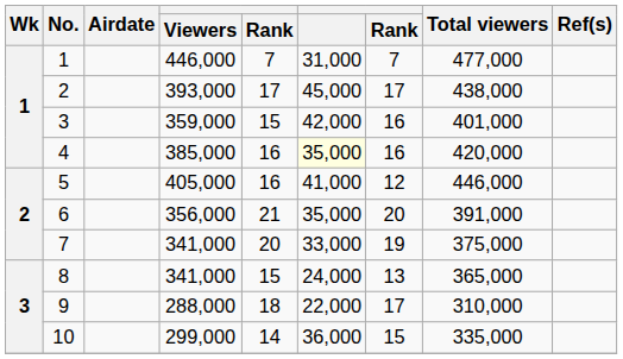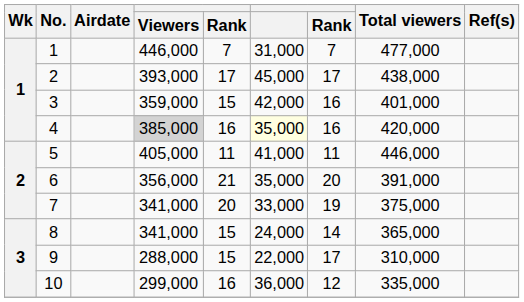 <table class="wikitable plainrowheaders" style="text-align: center;">
 <tr>
 <th rowspan="2">Wk</th>
 <th rowspan="2">No.</th>
 <th rowspan="2" class="unsortable">Airdate</th>
 <th colspan="2"></th>
 <th colspan="2"></th>
 <th rowspan=2>Total viewers</th>
 <th rowspan="2" class="unsortable">Ref(s)</th>
 </tr>
 <tr>
 <th>Viewers</th>
 <th>Rank</th>
 <th></th>
 <th>Rank</th>
 </tr>
 <tr>
 <th rowspan="4">1</th>
 <td>1</td>
 <td></td>
 <td>446,000</td>
 <td>7</td>
 <td>31,000</td>
 <td>7</td>
 <td>477,000</td>
 <td></td>
 </tr>
 <tr>
 <td>2</td>
 <td></td>
 <td>393,000</td>
 <td>17</td>
 <td>45,000</td>
 <td>17</td>
 <td>438,000</td>
 <td></td>
 </tr>
 <tr>
 <td>3</td>
 <td></td>
 <td>359,000</td>
 <td>15</td>
 <td>42,000</td>
 <td>16</td>
 <td>401,000</td>
 <td></td>
 </tr>
 <tr>
 <td>4</td>
 <td></td>
-<td>385,000</td>
+<td style="background: lightgrey;">385,000</td>
 <td>16</td>
 <td style="background: lightyellow;">35,000</td>
 <td>16</td>
 <td>420,000</td>
 <td></td>
 </tr>
 <tr>
 <th rowspan="3">2</th>
 <td>5</td>
 <td></td>
 <td>405,000</td>
-<td>16</td>
+<td>11</td>
 <td>41,000</td>
-<td>12</td>
+<td>11</td>
 <td>446,000</td>
 <td></td>
 </tr>
 <tr>
 <td>6</td>
 <td></td>
 <td>356,000</td>
 <td>21</td>
 <td>35,000</td>
 <td>20</td>
 <td>391,000</td>
 <td></td>
 </tr>
 <tr>
 <td>7</td>
 <td></td>
 <td>341,000</td>
 <td>20</td>
 <td>33,000</td>
 <td>19</td>
 <td>375,000</td>
 <td></td>
 </tr>
 <tr>
 <th rowspan="3">3</th>
 <td>8</td>
 <td></td>
 <td>341,000</td>
 <td>15</td>
 <td>24,000</td>
-<td>13</td>
+<td>14</td>
 <td>365,000</td>
 <td></td>
 </tr>
 <tr>
 <td>9</td>
 <td></td>
 <td>288,000</td>
-<td>18</td>
+<td>15</td>
 <td>22,000</td>
 <td>17</td>
 <td>310,000</td>
 <td></td>
 </tr>
 <tr>
 <td>10</td>
 <td></td>
 <td>299,000</td>
-<td>14</td>
+<td>16</td>
 <td>36,000</td>
-<td>15</td>
+<td>12</td>
 <td>335,000</td>
 <td></td>
 </tr>
 <tr>
 </tr>
 </table>
